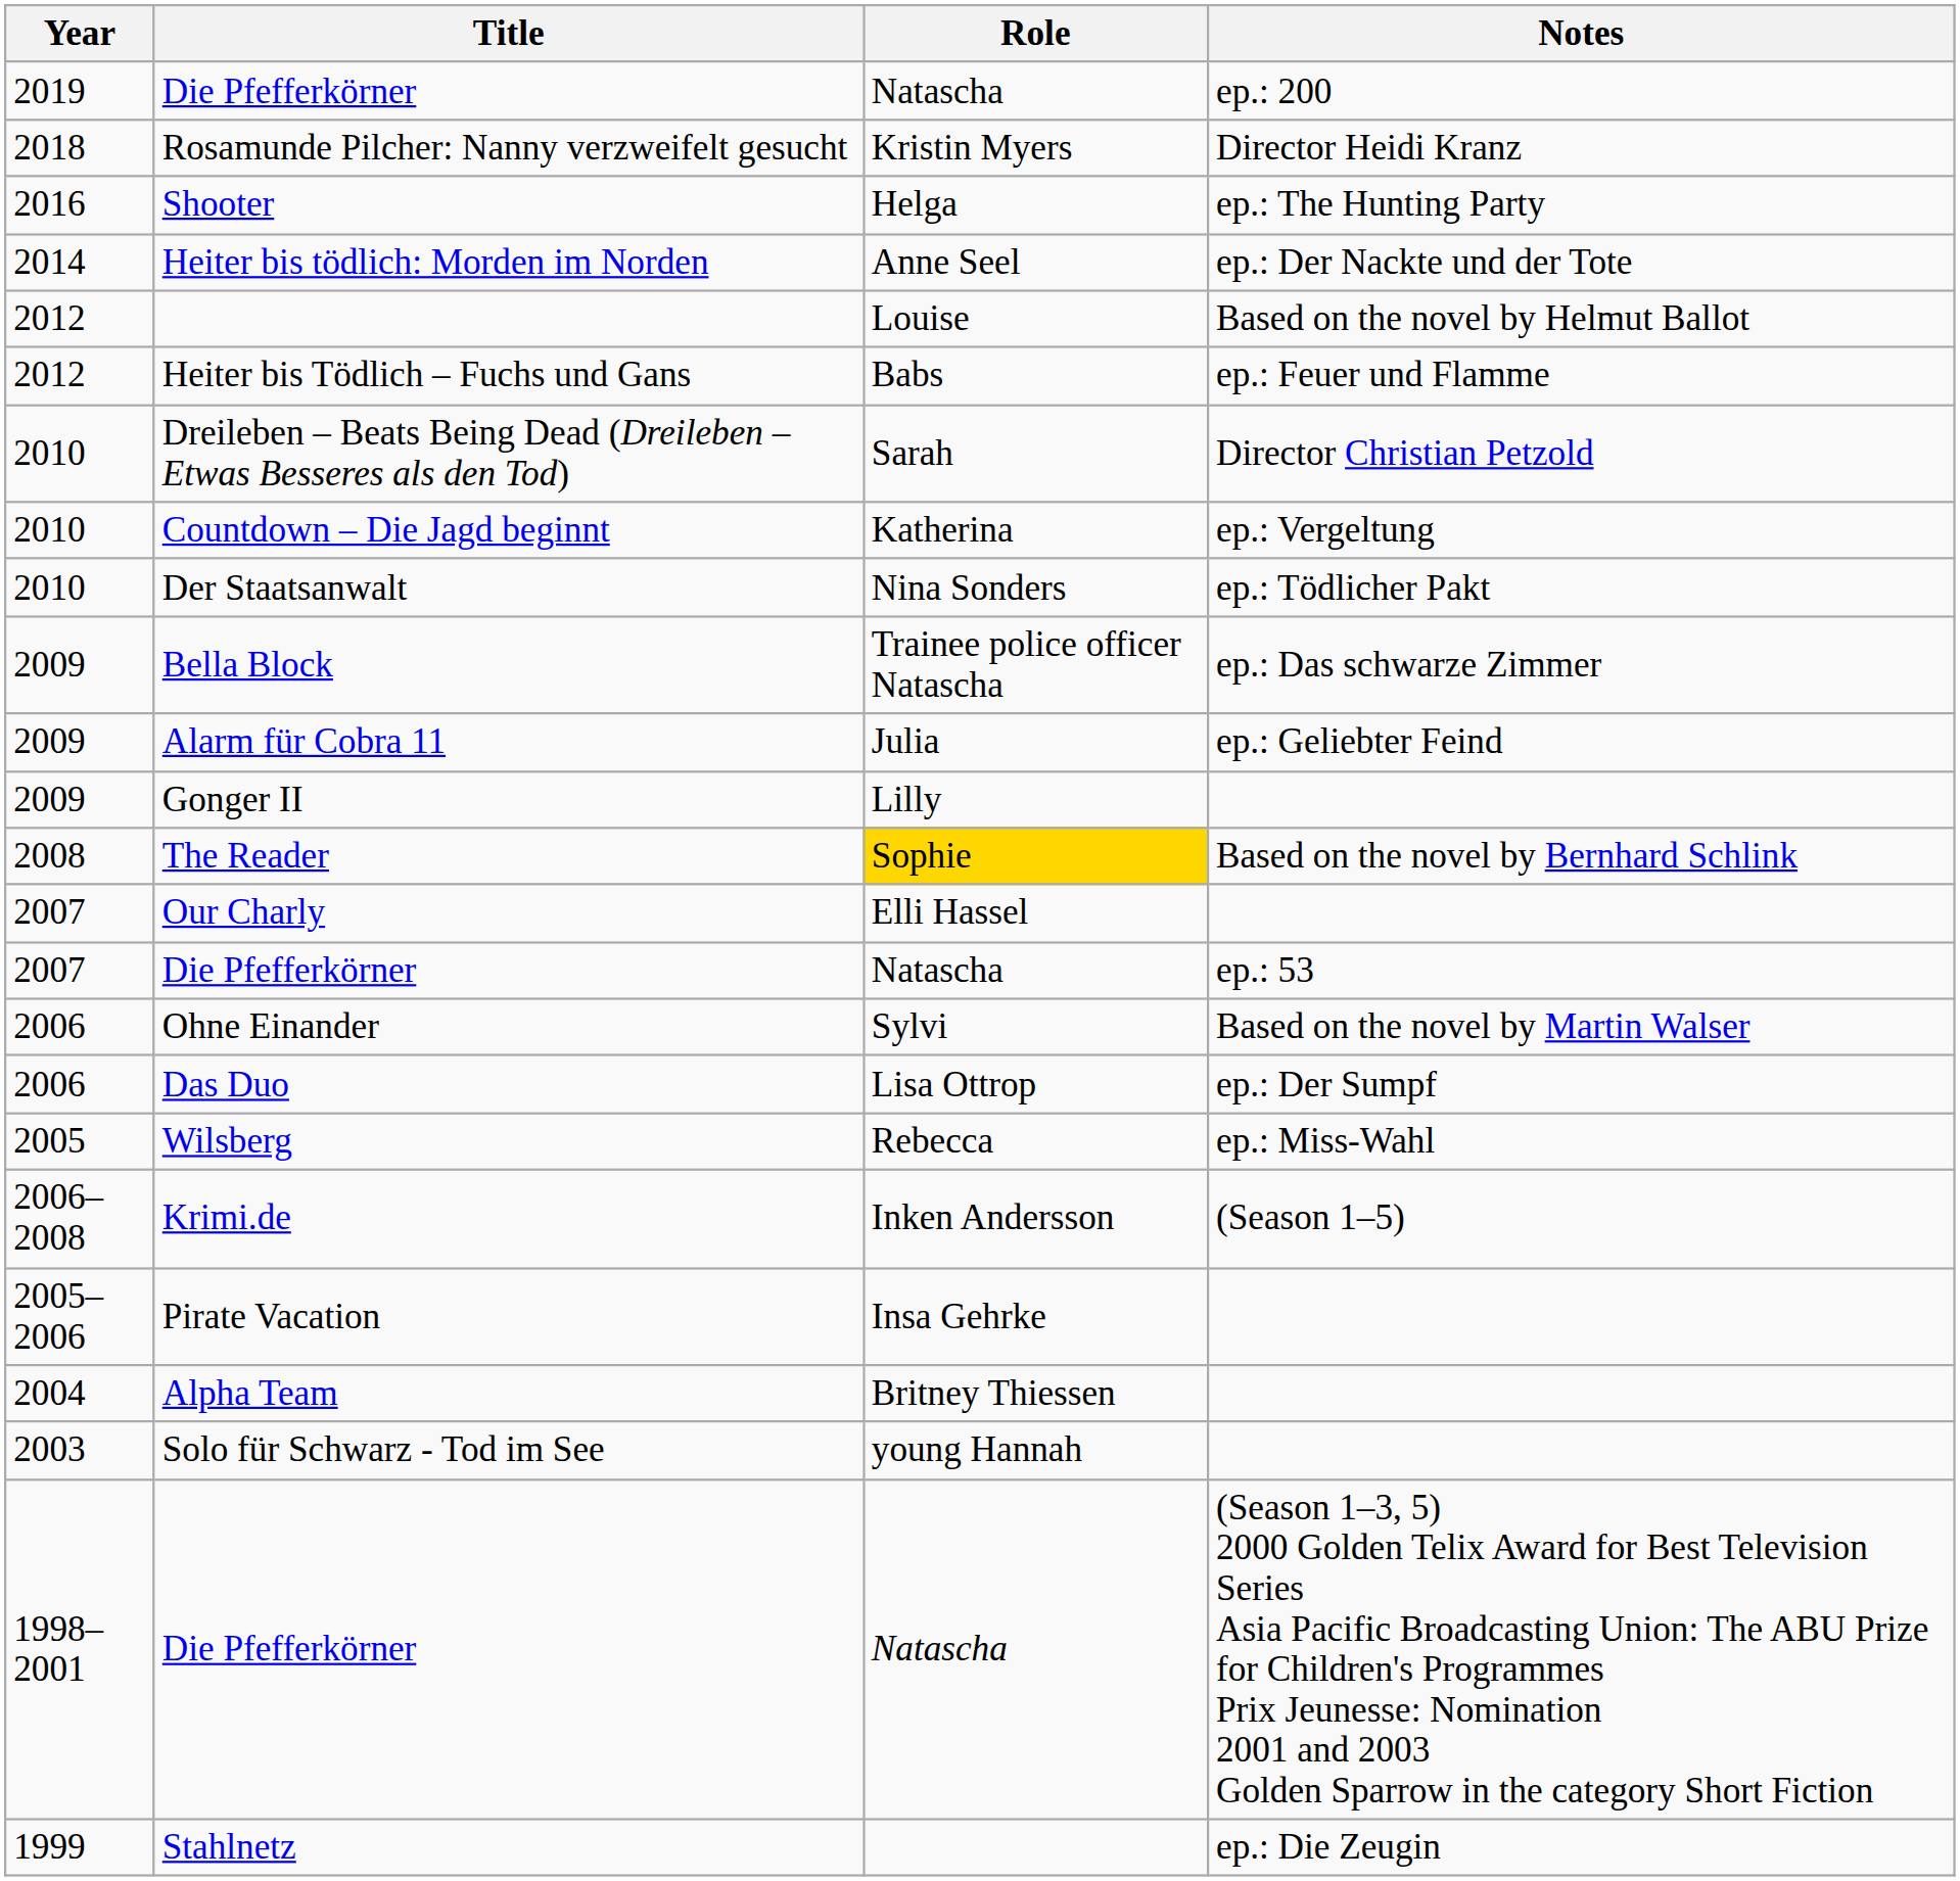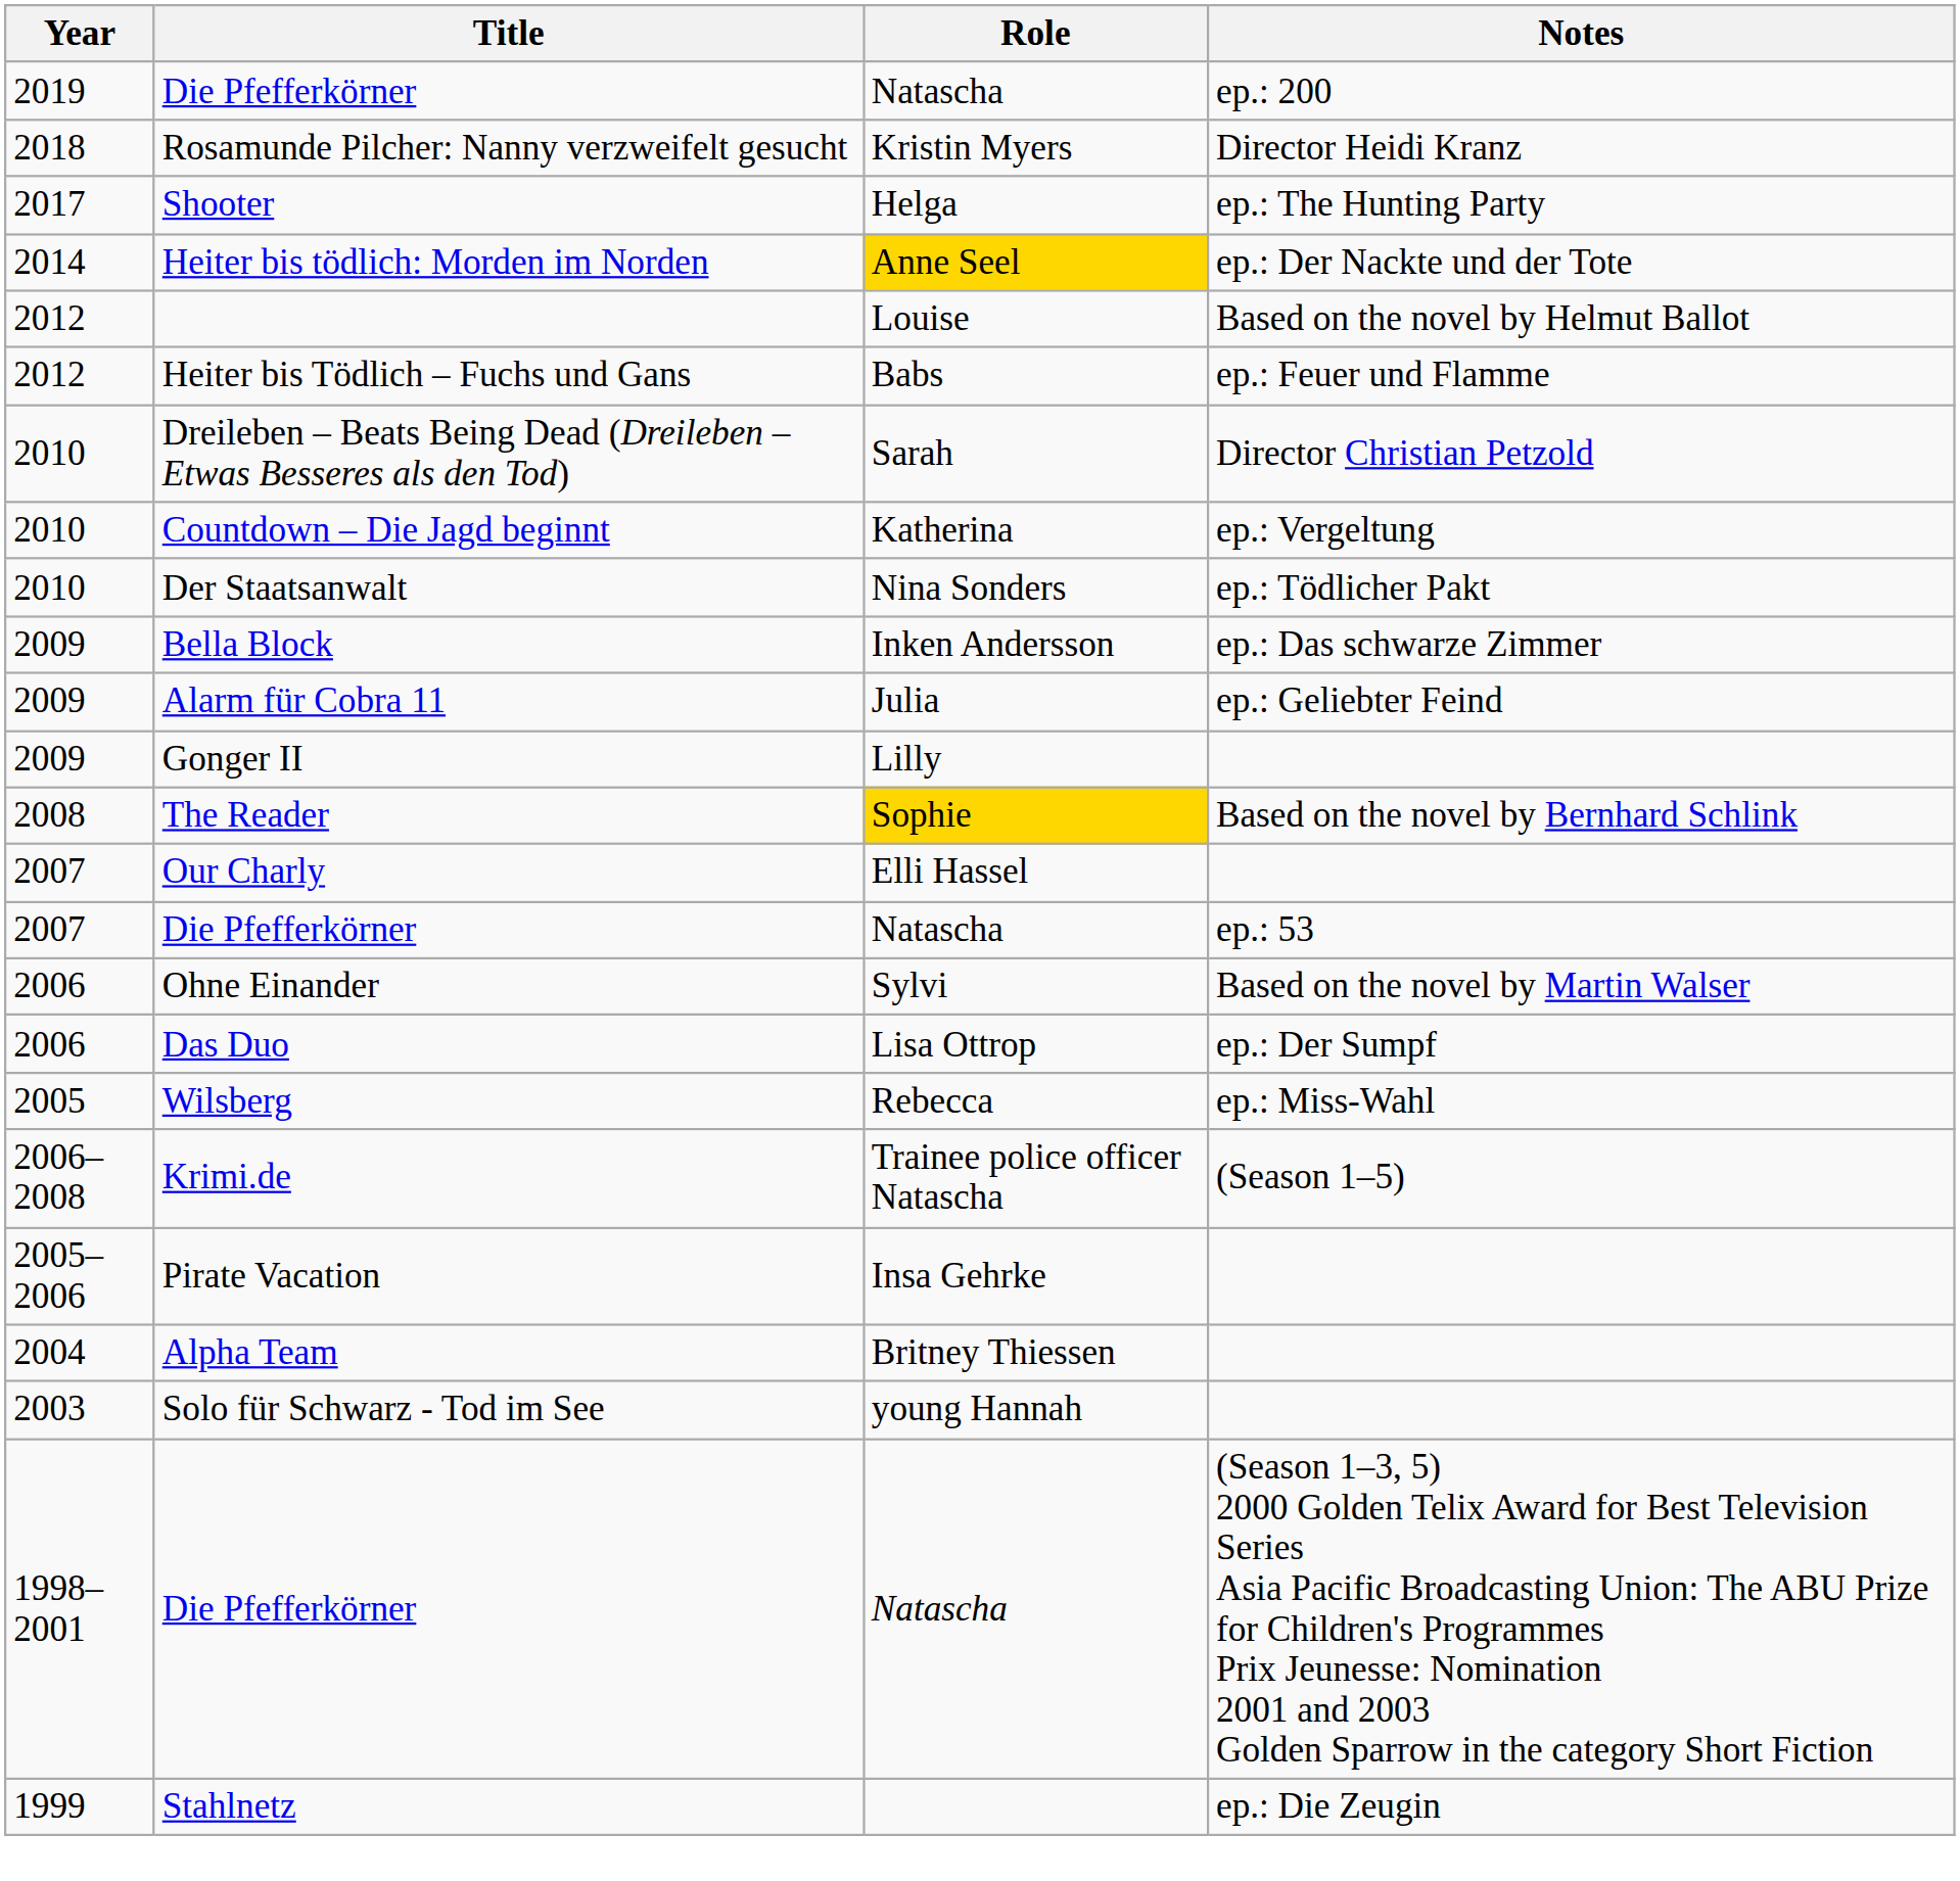 <table class="wikitable sortable">
 <tr>
 <th>Year</th>
 <th>Title</th>
 <th>Role</th>
 <th class="unsortable">Notes</th>
 </tr>
 <tr>
 <td>2019</td>
 <td><a href='#'>Die Pfefferkörner</a></td>
 <td>Natascha</td>
 <td>ep.: 200</td>
 </tr>
 <tr>
 <td>2018</td>
 <td>Rosamunde Pilcher: Nanny verzweifelt gesucht</td>
 <td>Kristin Myers</td>
 <td>Director Heidi Kranz</td>
 </tr>
 <tr>
-<td>2016</td>
+<td>2017</td>
 <td><a href='#'>Shooter</a></td>
 <td>Helga</td>
 <td>ep.: The Hunting Party</td>
 </tr>
 <tr>
 <td>2014</td>
 <td><a href='#'>Heiter bis tödlich: Morden im Norden</a></td>
-<td>Anne Seel</td>
+<td style="background: gold;">Anne Seel</td>
 <td>ep.: Der Nackte und der Tote</td>
 </tr>
 <tr>
 <td>2012</td>
 <td></td>
 <td>Louise</td>
 <td>Based on the novel by Helmut Ballot</td>
 </tr>
 <tr>
 <td>2012</td>
 <td>Heiter bis Tödlich – Fuchs und Gans</td>
 <td>Babs</td>
 <td>ep.: Feuer und Flamme</td>
 </tr>
 <tr>
 <td>2010</td>
 <td>Dreileben – Beats Being Dead (<em>Dreileben – Etwas Besseres als den Tod</em>)</td>
 <td>Sarah</td>
 <td>Director <a href='#'>Christian Petzold</a></td>
 </tr>
 <tr>
 <td>2010</td>
 <td><a href='#'>Countdown – Die Jagd beginnt</a></td>
 <td>Katherina</td>
 <td>ep.: Vergeltung</td>
 </tr>
 <tr>
 <td>2010</td>
 <td>Der Staatsanwalt</td>
 <td>Nina Sonders</td>
 <td>ep.: Tödlicher Pakt</td>
 </tr>
 <tr>
 <td>2009</td>
 <td><a href='#'>Bella Block</a></td>
-<td>Trainee police officer Natascha</td>
+<td>Inken Andersson</td>
 <td>ep.: Das schwarze Zimmer</td>
 </tr>
 <tr>
 <td>2009</td>
 <td><a href='#'>Alarm für Cobra 11</a></td>
 <td>Julia</td>
 <td>ep.: Geliebter Feind</td>
 </tr>
 <tr>
 <td>2009</td>
 <td>Gonger II</td>
 <td>Lilly</td>
 <td></td>
 </tr>
 <tr>
 <td>2008</td>
 <td><a href='#'>The Reader</a></td>
 <td style="background: gold;">Sophie</td>
 <td>Based on the novel by <a href='#'>Bernhard Schlink</a></td>
 </tr>
 <tr>
 <td>2007</td>
 <td><a href='#'>Our Charly</a></td>
 <td>Elli Hassel</td>
 <td></td>
 </tr>
 <tr>
 <td>2007</td>
 <td><a href='#'>Die Pfefferkörner</a></td>
 <td>Natascha</td>
 <td>ep.: 53</td>
 </tr>
 <tr>
 <td>2006</td>
 <td>Ohne Einander</td>
 <td>Sylvi</td>
 <td>Based on the novel by <a href='#'>Martin Walser</a></td>
 </tr>
 <tr>
 <td>2006</td>
 <td><a href='#'>Das Duo</a></td>
 <td>Lisa Ottrop</td>
 <td>ep.: Der Sumpf</td>
 </tr>
 <tr>
 <td>2005</td>
 <td><a href='#'>Wilsberg</a></td>
 <td>Rebecca</td>
 <td>ep.: Miss-Wahl</td>
 </tr>
 <tr>
 <td>2006–2008</td>
 <td><a href='#'>Krimi.de</a></td>
-<td>Inken Andersson</td>
+<td>Trainee police officer Natascha</td>
 <td>(Season 1–5)</td>
 </tr>
 <tr>
 <td>2005–2006</td>
 <td>Pirate Vacation</td>
 <td>Insa Gehrke</td>
 <td></td>
 </tr>
 <tr>
 <td>2004</td>
 <td><a href='#'>Alpha Team</a></td>
 <td>Britney Thiessen</td>
 <td></td>
 </tr>
 <tr>
 <td>2003</td>
 <td>Solo für Schwarz - Tod im See</td>
 <td>young Hannah</td>
 <td></td>
 </tr>
 <tr>
 <td>1998–2001</td>
 <td><a href='#'>Die Pfefferkörner</a></td>
 <td><em>Natascha</em></td>
 <td>(Season 1–3, 5)<br>2000 Golden Telix Award for Best Television Series<br>Asia Pacific Broadcasting Union: The ABU Prize for Children's Programmes<br>Prix Jeunesse: Nomination<br>2001 and 2003<br>Golden Sparrow in the category Short Fiction </td>
 </tr>
 <tr>
 <td>1999</td>
 <td><a href='#'>Stahlnetz</a></td>
 <td></td>
 <td>ep.: Die Zeugin</td>
 </tr>
 </table>
